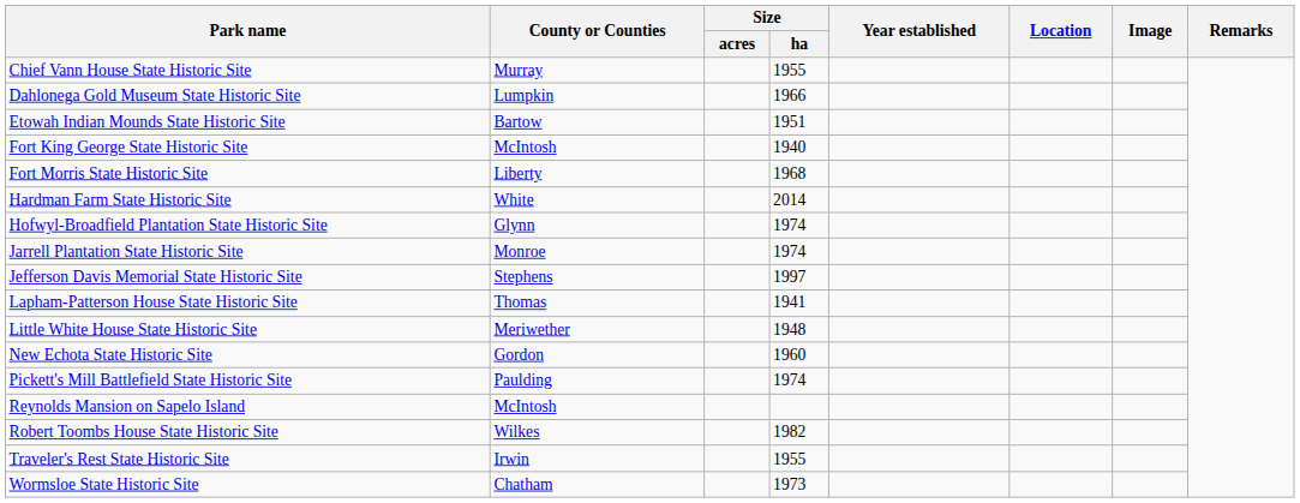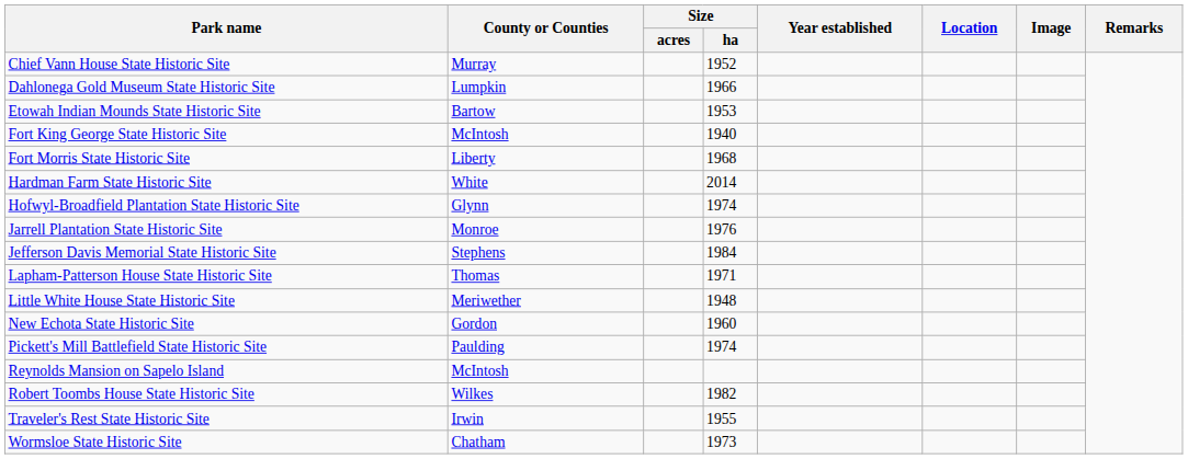 <table class="wikitable sortable" style="width:100%">
 <tr>
 <th style="width:*;" rowspan=2>Park name</th>
 <th style="width:*;" rowspan=2>County or Counties</th>
 <th style="width:*;" colspan=2>Size</th>
 <th style="width:*;" rowspan=2>Year established</th>
 <th style="width:*;" rowspan=2><a href='#'>Location</a></th>
 <th style="width:*;" class="unsortable" rowspan=2>Image</th>
 <th style="width:*;" class="unsortable" rowspan=2>Remarks</th>
 </tr>
 <tr>
 <th>acres</th>
 <th>ha</th>
 </tr>
 <tr>
 <td><a href='#'>Chief Vann House State Historic Site</a></td>
 <td><a href='#'>Murray</a></td>
 <td></td>
-<td>1955</td>
+<td>1952</td>
 <td></td>
 <td></td>
 <td></td>
 </tr>
 <tr>
 <td><a href='#'>Dahlonega Gold Museum State Historic Site</a></td>
 <td><a href='#'>Lumpkin</a></td>
 <td></td>
 <td>1966</td>
 <td></td>
 <td></td>
 <td></td>
 </tr>
 <tr>
 <td><a href='#'>Etowah Indian Mounds State Historic Site</a></td>
 <td><a href='#'>Bartow</a></td>
 <td></td>
-<td>1951</td>
+<td>1953</td>
 <td></td>
 <td></td>
 <td></td>
 </tr>
 <tr>
 <td><a href='#'>Fort King George State Historic Site</a></td>
 <td><a href='#'>McIntosh</a></td>
 <td></td>
 <td>1940</td>
 <td></td>
 <td></td>
 <td></td>
 </tr>
 <tr>
 <td><a href='#'>Fort Morris State Historic Site</a></td>
 <td><a href='#'>Liberty</a></td>
 <td></td>
 <td>1968</td>
 <td></td>
 <td></td>
 <td></td>
 </tr>
 <tr>
 <td><a href='#'>Hardman Farm State Historic Site</a></td>
 <td><a href='#'>White</a></td>
 <td></td>
 <td>2014</td>
 <td></td>
 <td></td>
 <td></td>
 </tr>
 <tr>
 <td><a href='#'>Hofwyl-Broadfield Plantation State Historic Site</a></td>
 <td><a href='#'>Glynn</a></td>
 <td></td>
 <td>1974</td>
 <td></td>
 <td></td>
 <td></td>
 </tr>
 <tr>
 <td><a href='#'>Jarrell Plantation State Historic Site</a></td>
 <td><a href='#'>Monroe</a></td>
 <td></td>
-<td>1974</td>
+<td>1976</td>
 <td></td>
 <td></td>
 <td></td>
 </tr>
 <tr>
 <td><a href='#'>Jefferson Davis Memorial State Historic Site</a></td>
 <td><a href='#'>Stephens</a></td>
 <td></td>
-<td>1997</td>
+<td>1984</td>
 <td></td>
 <td></td>
 <td></td>
 </tr>
 <tr>
 <td><a href='#'>Lapham-Patterson House State Historic Site</a></td>
 <td><a href='#'>Thomas</a></td>
 <td></td>
-<td>1941</td>
+<td>1971</td>
 <td></td>
 <td></td>
 <td></td>
 </tr>
 <tr>
 <td><a href='#'>Little White House State Historic Site</a></td>
 <td><a href='#'>Meriwether</a></td>
 <td></td>
 <td>1948</td>
 <td></td>
 <td></td>
 <td></td>
 </tr>
 <tr>
 <td><a href='#'>New Echota State Historic Site</a></td>
 <td><a href='#'>Gordon</a></td>
 <td></td>
 <td>1960</td>
 <td></td>
 <td></td>
 <td></td>
 </tr>
 <tr>
 <td><a href='#'>Pickett's Mill Battlefield State Historic Site</a></td>
 <td><a href='#'>Paulding</a></td>
 <td></td>
 <td>1974</td>
 <td></td>
 <td></td>
 <td></td>
 </tr>
 <tr>
 <td><a href='#'>Reynolds Mansion on Sapelo Island</a></td>
 <td><a href='#'>McIntosh</a></td>
 <td></td>
 <td></td>
 <td></td>
 <td></td>
 <td></td>
 </tr>
 <tr>
 <td><a href='#'>Robert Toombs House State Historic Site</a></td>
 <td><a href='#'>Wilkes</a></td>
 <td></td>
 <td>1982</td>
 <td></td>
 <td></td>
 <td></td>
 </tr>
 <tr>
 <td><a href='#'>Traveler's Rest State Historic Site</a></td>
 <td><a href='#'>Irwin</a></td>
 <td></td>
 <td>1955</td>
 <td></td>
 <td></td>
 <td></td>
 </tr>
 <tr>
 <td><a href='#'>Wormsloe State Historic Site</a></td>
 <td><a href='#'>Chatham</a></td>
 <td></td>
 <td>1973</td>
 <td></td>
 <td></td>
 <td></td>
 </tr>
 </table>
